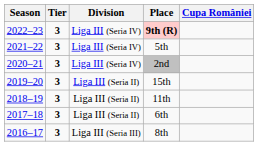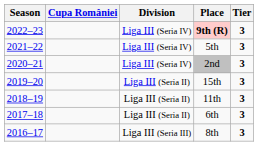 <table class="wikitable" style="text-align:center; font-size:90%">
 <tr>
 <th>Season</th>
-<th>Tier</th>
+<th><a href='#'>Cupa României</a></th>
 <th>Division</th>
 <th>Place</th>
-<th><a href='#'>Cupa României</a></th>
+<th>Tier</th>
 </tr>
 <tr>
 <td><a href='#'>2022–23</a></td>
-<td><strong>3</strong></td>
+<td></td>
 <td><a href='#'>Liga III</a> <small>(Seria IV)</small></td>
 <td align=center bgcolor=#FFCCCC><strong>9th (R)</strong></td>
-<td></td>
+<td><strong>3</strong></td>
 </tr>
 <tr>
 <td><a href='#'>2021–22</a></td>
-<td><strong>3</strong></td>
+<td></td>
 <td><a href='#'>Liga III</a> <small>(Seria IV)</small></td>
 <td>5th</td>
-<td></td>
+<td><strong>3</strong></td>
 </tr>
 <tr>
 <td><a href='#'>2020–21</a></td>
-<td><strong>3</strong></td>
+<td></td>
 <td><a href='#'>Liga III</a> <small>(Seria IV)</small></td>
 <td align=center bgcolor=silver>2nd</td>
-<td></td>
+<td><strong>3</strong></td>
 </tr>
 <tr>
 <td><a href='#'>2019–20</a></td>
-<td><strong>3</strong></td>
+<td></td>
 <td><a href='#'>Liga III</a> <small>(Seria II)</small></td>
 <td>15th</td>
-<td></td>
+<td><strong>3</strong></td>
 </tr>
 <tr>
 <td><a href='#'>2018–19</a></td>
-<td><strong>3</strong></td>
+<td></td>
 <td>Liga III <small>(Seria II)</small></td>
 <td>11th</td>
-<td></td>
+<td><strong>3</strong></td>
 </tr>
 <tr>
 <td><a href='#'>2017–18</a></td>
-<td><strong>3</strong></td>
+<td></td>
 <td>Liga III <small>(Seria II)</small></td>
 <td>6th</td>
-<td></td>
+<td><strong>3</strong></td>
 </tr>
 <tr>
 <td><a href='#'>2016–17</a></td>
-<td><strong>3</strong></td>
+<td></td>
 <td>Liga III <small>(Seria III)</small></td>
 <td>8th</td>
-<td></td>
+<td><strong>3</strong></td>
 </tr>
 </table>
